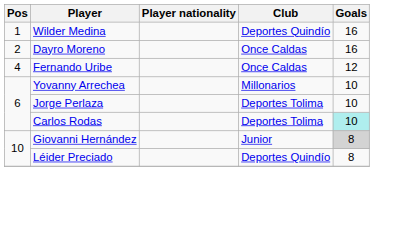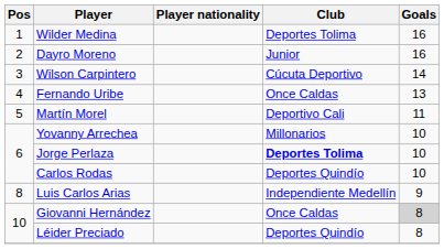 <table class="wikitable">
 <tr>
 <th width="23">Pos</th>
 <th>Player</th>
 <th>Player nationality</th>
 <th>Club</th>
 <th>Goals</th>
 </tr>
 <tr>
 <td align=center rowspan=1>1</td>
 <td><a href='#'>Wilder Medina</a></td>
 <td></td>
-<td><a href='#'>Deportes Quindío</a></td>
+<td><a href='#'>Deportes Tolima</a></td>
 <td align=center>16</td>
 </tr>
 <tr>
 <td align=center rowspan=1>2</td>
 <td><a href='#'>Dayro Moreno</a></td>
 <td></td>
-<td><a href='#'>Once Caldas</a></td>
+<td><a href='#'>Junior</a></td>
 <td align=center>16</td>
+</tr>
+<tr>
+<td align=center rowspan=1>3</td>
+<td><a href='#'>Wilson Carpintero</a></td>
+<td></td>
+<td><a href='#'>Cúcuta Deportivo</a></td>
+<td align=center>14</td>
 </tr>
 <tr>
 <td align=center rowspan=1>4</td>
 <td><a href='#'>Fernando Uribe</a></td>
 <td></td>
 <td><a href='#'>Once Caldas</a></td>
-<td align=center>12</td>
+<td align=center>13</td>
+</tr>
+<tr>
+<td align=center rowspan=1>5</td>
+<td><a href='#'>Martín Morel</a></td>
+<td></td>
+<td><a href='#'>Deportivo Cali</a></td>
+<td align=center>11</td>
 </tr>
 <tr>
 <td align=center rowspan=3>6</td>
 <td><a href='#'>Yovanny Arrechea</a></td>
 <td></td>
 <td><a href='#'>Millonarios</a></td>
 <td align=center>10</td>
 </tr>
 <tr>
 <td><a href='#'>Jorge Perlaza</a></td>
 <td></td>
-<td><a href='#'>Deportes Tolima</a></td>
+<td><strong><a href='#'>Deportes Tolima</a></strong></td>
 <td align=center>10</td>
 </tr>
 <tr>
 <td><a href='#'>Carlos Rodas</a></td>
 <td></td>
-<td><a href='#'>Deportes Tolima</a></td>
-<td align=center style="background: paleturquoise;">10</td>
+<td><a href='#'>Deportes Quindío</a></td>
+<td align=center>10</td>
+</tr>
+<tr>
+<td align=center rowspan=1>8</td>
+<td><a href='#'>Luis Carlos Arias</a></td>
+<td></td>
+<td><a href='#'>Independiente Medellín</a></td>
+<td align=center>9</td>
 </tr>
 <tr>
 <td align=center rowspan=2>10</td>
 <td><a href='#'>Giovanni Hernández</a></td>
 <td></td>
-<td><a href='#'>Junior</a></td>
+<td><a href='#'>Once Caldas</a></td>
 <td align=center style="background: lightgrey;">8</td>
 </tr>
 <tr>
 <td><a href='#'>Léider Preciado</a></td>
 <td></td>
 <td><a href='#'>Deportes Quindío</a></td>
 <td align=center>8</td>
 </tr>
 <tr>
 </tr>
 </table>
